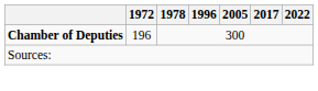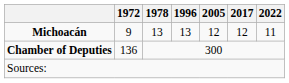 <table class="wikitable" style="text-align: center">
 <tr>
 <th></th>
 <th>1972</th>
 <th>1978</th>
 <th>1996</th>
 <th>2005</th>
 <th>2017</th>
 <th>2022</th>
 </tr>
 <tr>
+<td><strong>Michoacán</strong></td>
+<td>9</td>
+<td>13</td>
+<td>13</td>
+<td>12</td>
+<td>12</td>
+<td>11</td>
+</tr>
+<tr>
 <td><strong>Chamber of Deputies</strong></td>
-<td>196</td>
+<td>136</td>
 <td colspan=5>300</td>
 </tr>
 <tr>
 <td colspan=7 style="text-align: left">Sources: </td>
 </tr>
 </table>
